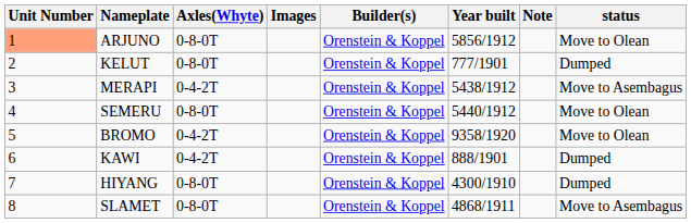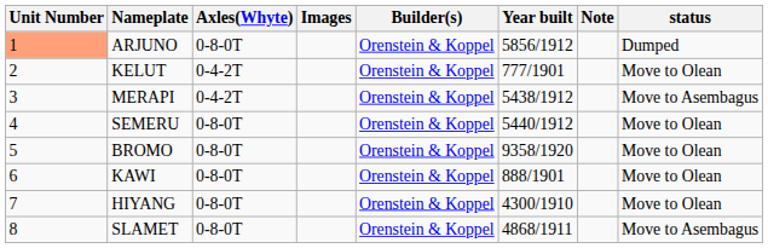 <table class="wikitable">
 <tr>
 <th>Unit Number</th>
 <th>Nameplate</th>
 <th>Axles(<a href='#'>Whyte</a>)</th>
 <th>Images</th>
 <th>Builder(s)</th>
 <th>Year built</th>
 <th>Note</th>
 <th>status</th>
 </tr>
 <tr>
 <td style="background: lightsalmon;">1</td>
 <td>ARJUNO</td>
 <td>0-8-0T</td>
 <td></td>
 <td> <a href='#'>Orenstein & Koppel</a></td>
 <td>5856/1912</td>
 <td></td>
-<td>Move to Olean</td>
+<td>Dumped</td>
 </tr>
 <tr>
 <td>2</td>
 <td>KELUT</td>
-<td>0-8-0T</td>
+<td>0-4-2T</td>
 <td><br></td>
 <td> <a href='#'>Orenstein & Koppel</a></td>
 <td>777/1901</td>
 <td></td>
-<td>Dumped</td>
+<td>Move to Olean</td>
 </tr>
 <tr>
 <td>3</td>
 <td>MERAPI</td>
 <td>0-4-2T</td>
 <td></td>
 <td> <a href='#'>Orenstein & Koppel</a></td>
 <td>5438/1912</td>
 <td></td>
 <td>Move to Asembagus</td>
 </tr>
 <tr>
 <td>4</td>
 <td>SEMERU</td>
 <td>0-8-0T</td>
 <td></td>
 <td> <a href='#'>Orenstein & Koppel</a></td>
 <td>5440/1912</td>
 <td></td>
 <td>Move to Olean</td>
 </tr>
 <tr>
 <td>5</td>
 <td>BROMO</td>
-<td>0-4-2T</td>
+<td>0-8-0T</td>
 <td></td>
 <td> <a href='#'>Orenstein & Koppel</a></td>
 <td>9358/1920</td>
 <td></td>
 <td>Move to Olean</td>
 </tr>
 <tr>
 <td>6</td>
 <td>KAWI</td>
-<td>0-4-2T</td>
+<td>0-8-0T</td>
 <td></td>
 <td> <a href='#'>Orenstein & Koppel</a></td>
 <td>888/1901</td>
 <td></td>
-<td>Dumped</td>
+<td>Move to Olean</td>
 </tr>
 <tr>
 <td>7</td>
 <td>HIYANG</td>
 <td>0-8-0T</td>
 <td></td>
 <td> <a href='#'>Orenstein & Koppel</a></td>
 <td>4300/1910</td>
 <td></td>
-<td>Dumped</td>
+<td>Move to Olean</td>
 </tr>
 <tr>
 <td>8</td>
 <td>SLAMET</td>
 <td>0-8-0T</td>
 <td></td>
 <td> <a href='#'>Orenstein & Koppel</a></td>
 <td>4868/1911</td>
 <td></td>
 <td>Move to Asembagus</td>
 </tr>
 </table>
